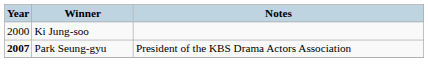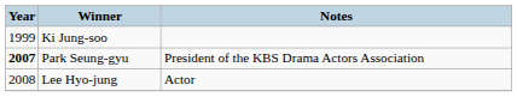 <table class="wikitable" style="width:600px">
 <tr>
 <th style="background:#BED5E1;" width=30>Year</th>
 <th style="background:#BED5E1;">Winner</th>
 <th style="background:#BED5E1;">Notes</th>
 </tr>
 <tr>
-<td>2000</td>
+<td>1999</td>
 <td>Ki Jung-soo</td>
 <td></td>
 </tr>
 <tr>
 <td><strong>2007</strong></td>
 <td>Park Seung-gyu</td>
 <td>President of the KBS Drama Actors Association</td>
 </tr>
 <tr>
+<td>2008</td>
+<td>Lee Hyo-jung</td>
+<td>Actor</td>
+</tr>
+<tr>
 </tr>
 </table>
